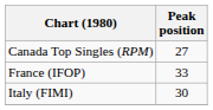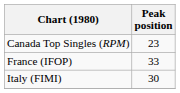 <table class="wikitable">
 <tr>
 <th style="text-align:center;">Chart (1980)</th>
 <th style="text-align:center;">Peak<br>position</th>
 </tr>
 <tr>
 <td>Canada Top Singles (<em>RPM</em>)</td>
-<td style="text-align:center;">27</td>
+<td style="text-align:center;">23</td>
 </tr>
 <tr>
 <td>France (IFOP)</td>
 <td style="text-align:center;">33</td>
 </tr>
 <tr>
 <td>Italy (FIMI)</td>
 <td style="text-align:center;">30</td>
 </tr>
 <tr>
 </tr>
 </table>
